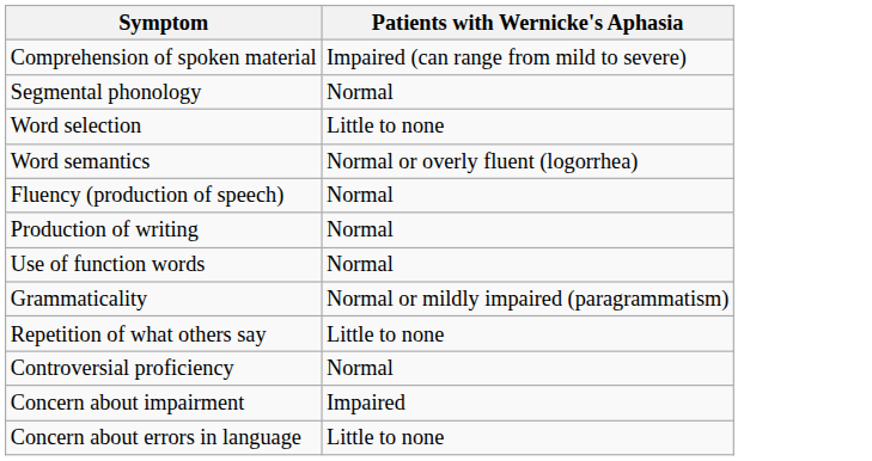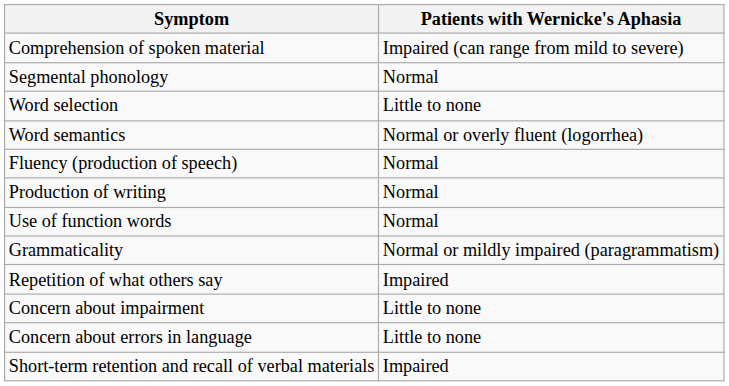 <table class="wikitable">
 <tr>
 <th>Symptom</th>
 <th>Patients with Wernicke's Aphasia</th>
 </tr>
 <tr>
 <td>Comprehension of spoken material</td>
 <td>Impaired (can range from mild to severe)</td>
 </tr>
 <tr>
 <td>Segmental phonology</td>
 <td>Normal</td>
 </tr>
 <tr>
 <td>Word selection</td>
 <td>Little to none</td>
 </tr>
 <tr>
 <td>Word semantics</td>
 <td>Normal or overly fluent (logorrhea)</td>
 </tr>
 <tr>
 <td>Fluency (production of speech)</td>
 <td>Normal</td>
 </tr>
 <tr>
 <td>Production of writing</td>
 <td>Normal</td>
 </tr>
 <tr>
 <td>Use of function words</td>
 <td>Normal</td>
 </tr>
 <tr>
 <td>Grammaticality</td>
 <td>Normal or mildly impaired (paragrammatism)</td>
 </tr>
 <tr>
 <td>Repetition of what others say</td>
-<td>Little to none</td>
-</tr>
-<tr>
-<td>Controversial proficiency</td>
-<td>Normal</td>
+<td>Impaired</td>
 </tr>
 <tr>
 <td>Concern about impairment</td>
-<td>Impaired</td>
+<td>Little to none</td>
 </tr>
 <tr>
 <td>Concern about errors in language</td>
 <td>Little to none</td>
 </tr>
+<tr>
+<td>Short-term retention and recall of verbal materials</td>
+<td>Impaired</td>
+</tr>
 </table>
